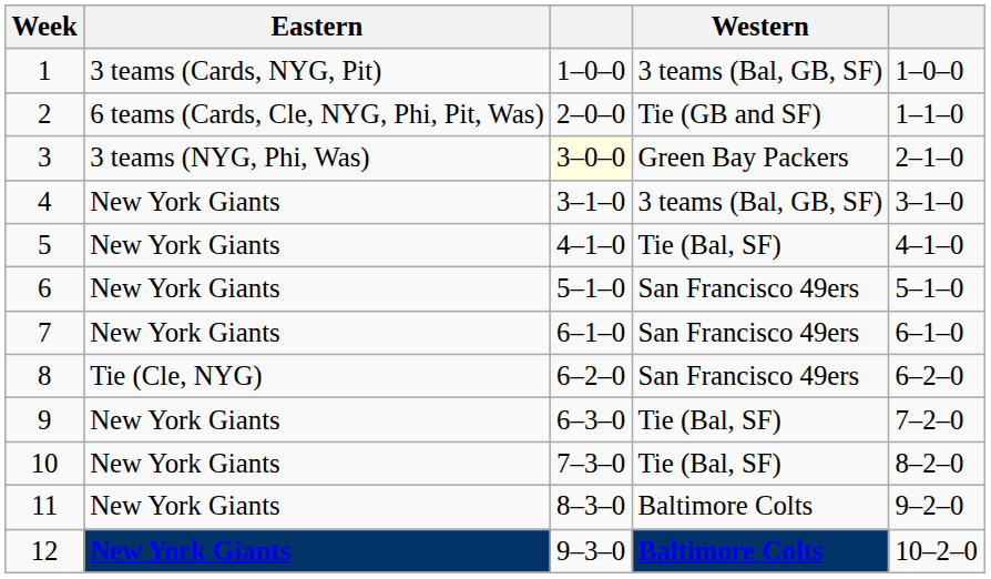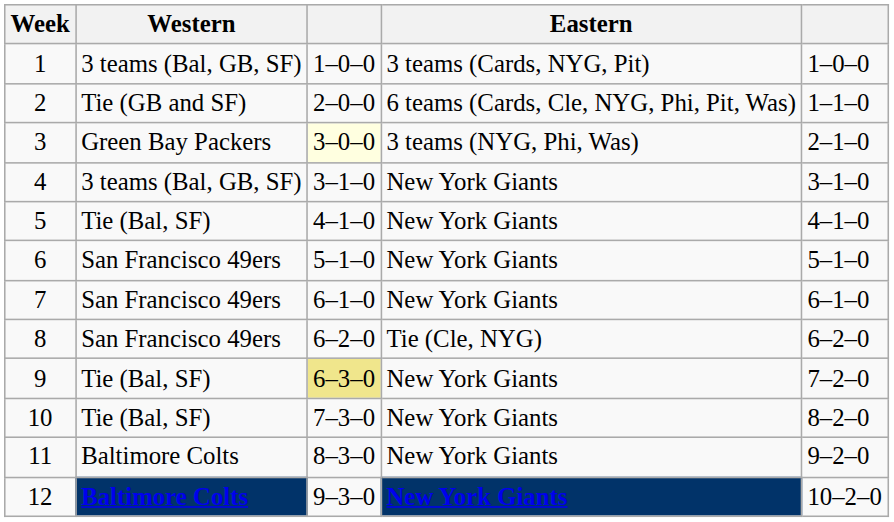 <table class="wikitable">
 <tr>
 <th>Week</th>
+<th>Western</th>
+<th></th>
 <th>Eastern</th>
-<th></th>
-<th>Western</th>
 <th></th>
 </tr>
 <tr>
 <td align=center>1</td>
+<td>3 teams (Bal, GB, SF)</td>
+<td>1–0–0</td>
 <td>3 teams (Cards, NYG, Pit)</td>
-<td>1–0–0</td>
-<td>3 teams (Bal, GB, SF)</td>
 <td>1–0–0</td>
 </tr>
 <tr>
 <td align=center>2</td>
+<td>Tie (GB and SF)</td>
+<td>2–0–0</td>
 <td>6 teams (Cards, Cle, NYG, Phi, Pit, Was)</td>
-<td>2–0–0</td>
-<td>Tie (GB and SF)</td>
 <td>1–1–0</td>
 </tr>
 <tr>
 <td align=center>3</td>
+<td>Green Bay Packers</td>
+<td style="background: lightyellow;">3–0–0</td>
 <td>3 teams (NYG, Phi, Was)</td>
-<td style="background: lightyellow;">3–0–0</td>
-<td>Green Bay Packers</td>
 <td>2–1–0</td>
 </tr>
 <tr>
 <td align=center>4</td>
+<td>3 teams (Bal, GB, SF)</td>
+<td>3–1–0</td>
 <td>New York Giants</td>
-<td>3–1–0</td>
-<td>3 teams (Bal, GB, SF)</td>
 <td>3–1–0</td>
 </tr>
 <tr>
 <td align=center>5</td>
+<td>Tie (Bal, SF)</td>
+<td>4–1–0</td>
 <td>New York Giants</td>
-<td>4–1–0</td>
-<td>Tie (Bal, SF)</td>
 <td>4–1–0</td>
 </tr>
 <tr>
 <td align=center>6</td>
+<td>San Francisco 49ers</td>
+<td>5–1–0</td>
 <td>New York Giants</td>
-<td>5–1–0</td>
-<td>San Francisco 49ers</td>
 <td>5–1–0</td>
 </tr>
 <tr>
 <td align=center>7</td>
+<td>San Francisco 49ers</td>
+<td>6–1–0</td>
 <td>New York Giants</td>
-<td>6–1–0</td>
-<td>San Francisco 49ers</td>
 <td>6–1–0</td>
 </tr>
 <tr>
 <td align=center>8</td>
+<td>San Francisco 49ers</td>
+<td>6–2–0</td>
 <td>Tie (Cle, NYG)</td>
-<td>6–2–0</td>
-<td>San Francisco 49ers</td>
 <td>6–2–0</td>
 </tr>
 <tr>
 <td align=center>9</td>
+<td>Tie (Bal, SF)</td>
+<td style="background: khaki;">6–3–0</td>
 <td>New York Giants</td>
-<td>6–3–0</td>
-<td>Tie (Bal, SF)</td>
 <td>7–2–0</td>
 </tr>
 <tr>
 <td align=center>10</td>
+<td>Tie (Bal, SF)</td>
+<td>7–3–0</td>
 <td>New York Giants</td>
-<td>7–3–0</td>
-<td>Tie (Bal, SF)</td>
 <td>8–2–0</td>
 </tr>
 <tr>
 <td align=center>11</td>
+<td>Baltimore Colts</td>
+<td>8–3–0</td>
 <td>New York Giants</td>
-<td>8–3–0</td>
-<td>Baltimore Colts</td>
 <td>9–2–0</td>
 </tr>
 <tr>
 <td align=center>12</td>
+<td bgcolor="#013369"><strong><a href='#'><span>Baltimore Colts</span></a></strong></td>
+<td>9–3–0</td>
 <td bgcolor="#013369"><strong><a href='#'><span>New York Giants</span></a></strong></td>
-<td>9–3–0</td>
-<td bgcolor="#013369"><strong><a href='#'><span>Baltimore Colts</span></a></strong></td>
 <td>10–2–0</td>
 </tr>
 </table>
